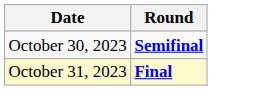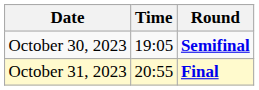 <table class="wikitable">
 <tr>
 <th>Date</th>
+<th>Time</th>
 <th>Round</th>
 </tr>
 <tr>
 <td>October 30, 2023</td>
+<td>19:05</td>
 <td><strong><a href='#'>Semifinal</a></strong></td>
 </tr>
 <tr style=background:lemonchiffon>
 <td>October 31, 2023</td>
+<td>20:55</td>
 <td><strong><a href='#'>Final</a></strong></td>
 </tr>
 </table>
